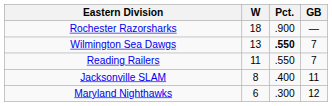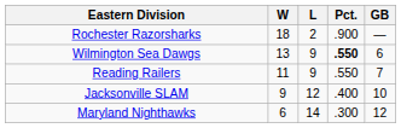 <table class="wikitable" width="40%">
 <tr align="center"  bgcolor="#dddddd">
 <th width="40%">Eastern Division</th>
 <th width="4%">W</th>
+<th width="4%">L</th>
 <th width="2.5%">Pct.</th>
 <th width="2.5%">GB</th>
 </tr>
 <tr align=center>
 <td align=center><a href='#'>Rochester Razorsharks</a></td>
 <td>18</td>
+<td>2</td>
 <td>.900</td>
 <td>—</td>
 </tr>
 <tr align=center>
 <td align=center><a href='#'>Wilmington Sea Dawgs</a></td>
 <td>13</td>
+<td>9</td>
 <td><strong>.550</strong></td>
-<td>7</td>
+<td>6</td>
 </tr>
 <tr align=center>
 <td align=center><a href='#'>Reading Railers</a></td>
 <td>11</td>
+<td>9</td>
 <td>.550</td>
 <td>7</td>
 </tr>
 <tr align=center>
 <td align=center><a href='#'>Jacksonville SLAM</a></td>
-<td>8</td>
+<td>9</td>
+<td>12</td>
 <td>.400</td>
-<td>11</td>
+<td>10</td>
 </tr>
 <tr align=center>
 <td align=center><a href='#'>Maryland Nighthawks</a></td>
 <td>6</td>
+<td>14</td>
 <td>.300</td>
 <td>12</td>
 </tr>
 </table>
